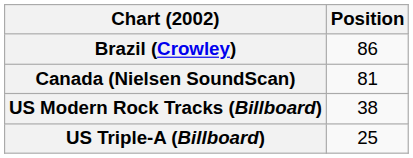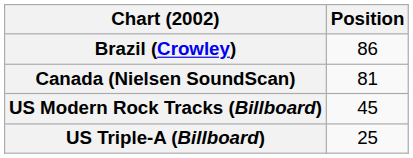 <table class="wikitable sortable plainrowheaders" style="text-align:center">
 <tr>
 <th>Chart (2002)</th>
 <th>Position</th>
 </tr>
 <tr>
 <th scope="row">Brazil (<a href='#'>Crowley</a>)</th>
 <td>86</td>
 </tr>
 <tr>
 <th scope="row">Canada (Nielsen SoundScan)</th>
 <td>81</td>
 </tr>
 <tr>
 <th scope="row">US Modern Rock Tracks (<em>Billboard</em>)</th>
-<td>38</td>
+<td>45</td>
 </tr>
 <tr>
 <th scope="row">US Triple-A (<em>Billboard</em>)</th>
 <td>25</td>
 </tr>
 </table>
